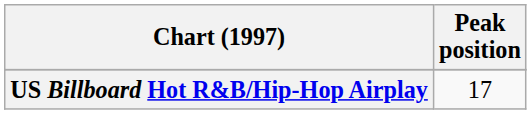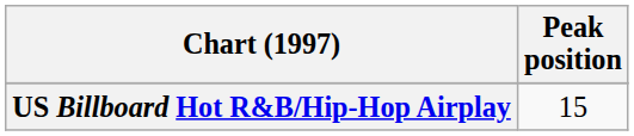 <table class="wikitable sortable plainrowheaders" style="text-align:center">
 <tr>
 <th scope="col">Chart (1997)</th>
 <th scope="col">Peak<br>position</th>
 </tr>
 <tr>
 </tr>
 <tr>
 <th scope="row">US <em>Billboard</em> <a href='#'>Hot R&B/Hip-Hop Airplay</a></th>
-<td>17</td>
+<td>15</td>
 </tr>
 </table>
